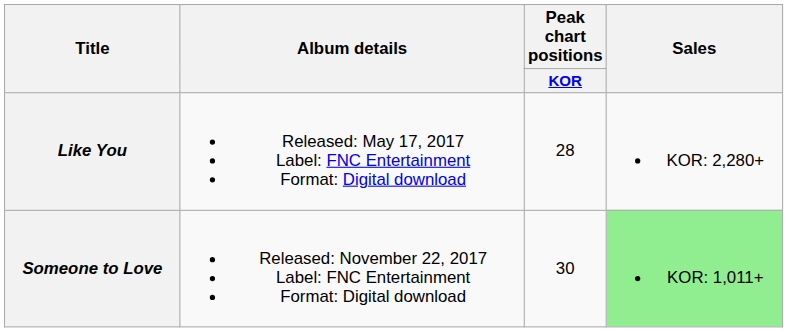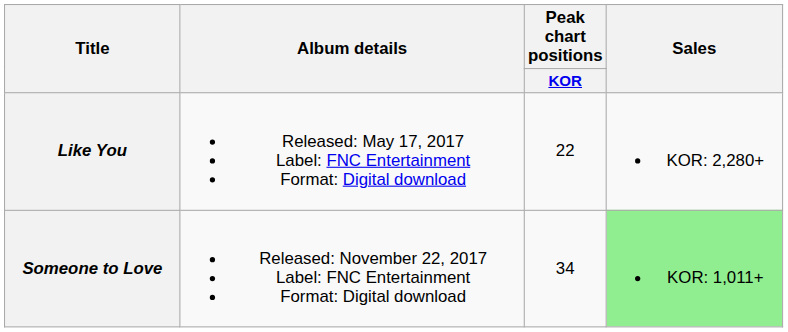 <table class="wikitable plainrowheaders" style="text-align:center;">
 <tr>
 <th rowspan="2" style="width:10em;">Title</th>
 <th rowspan="2" style="width:20em;">Album details</th>
 <th>Peak chart positions</th>
 <th rowspan="2" style="width:10em;">Sales</th>
 </tr>
 <tr>
 <th scope="col" style="width:3em;font-size:90%;"><a href='#'>KOR</a><br></th>
 </tr>
 <tr>
 <th scope="row"><em>Like You</em></th>
 <td><br><ul><li>Released: May 17, 2017</li><li>Label: <a href='#'>FNC Entertainment</a></li><li>Format: <a href='#'>Digital download</a></li></ul></td>
-<td>28</td>
+<td>22</td>
 <td><br><ul><li>KOR: 2,280+</li></ul></td>
 </tr>
 <tr>
 <th scope="row"><em>Someone to Love</em></th>
 <td><br><ul><li>Released: November 22, 2017</li><li>Label: FNC Entertainment</li><li>Format: Digital download</li></ul></td>
-<td>30</td>
+<td>34</td>
 <td style="background: lightgreen;"><br><ul><li>KOR: 1,011+</li></ul></td>
 </tr>
 </table>
